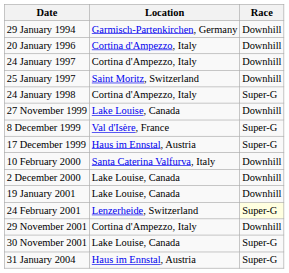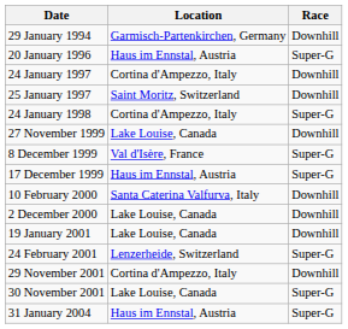 <table class="wikitable">
 <tr>
 <th>Date</th>
 <th>Location</th>
 <th>Race</th>
 </tr>
 <tr>
 <td>29 January 1994</td>
 <td> <a href='#'>Garmisch-Partenkirchen</a>, Germany</td>
 <td>Downhill</td>
 </tr>
 <tr>
 <td>20 January 1996</td>
-<td> <a href='#'>Cortina d'Ampezzo</a>, Italy</td>
-<td>Downhill</td>
+<td> <a href='#'>Haus im Ennstal</a>, Austria</td>
+<td>Super-G</td>
 </tr>
 <tr>
 <td>24 January 1997</td>
 <td> Cortina d'Ampezzo, Italy</td>
 <td>Downhill</td>
 </tr>
 <tr>
 <td>25 January 1997</td>
 <td> <a href='#'>Saint Moritz</a>, Switzerland</td>
 <td>Downhill</td>
 </tr>
 <tr>
 <td>24 January 1998</td>
 <td> Cortina d'Ampezzo, Italy</td>
 <td>Super-G</td>
 </tr>
 <tr>
 <td>27 November 1999</td>
 <td> <a href='#'>Lake Louise</a>, Canada</td>
 <td>Downhill</td>
 </tr>
 <tr>
 <td>8 December 1999</td>
 <td> <a href='#'>Val d'Isère</a>, France</td>
 <td>Super-G</td>
 </tr>
 <tr>
 <td>17 December 1999</td>
 <td> <a href='#'>Haus im Ennstal</a>, Austria</td>
 <td>Super-G</td>
 </tr>
 <tr>
 <td>10 February 2000</td>
 <td> <a href='#'>Santa Caterina Valfurva</a>, Italy</td>
 <td>Downhill</td>
 </tr>
 <tr>
 <td>2 December 2000</td>
 <td> Lake Louise, Canada</td>
 <td>Downhill</td>
 </tr>
 <tr>
 <td>19 January 2001</td>
 <td> Lake Louise, Canada</td>
 <td>Downhill</td>
 </tr>
 <tr>
 <td>24 February 2001</td>
 <td> <a href='#'>Lenzerheide</a>, Switzerland</td>
-<td style="background: lightyellow;">Super-G</td>
+<td>Super-G</td>
 </tr>
 <tr>
 <td>29 November 2001</td>
 <td> Cortina d'Ampezzo, Italy</td>
 <td>Downhill</td>
 </tr>
 <tr>
 <td>30 November 2001</td>
 <td> Lake Louise, Canada</td>
 <td>Super-G</td>
 </tr>
 <tr>
 <td>31 January 2004</td>
 <td> <a href='#'>Haus im Ennstal</a>, Austria</td>
 <td>Super-G</td>
 </tr>
 </table>
